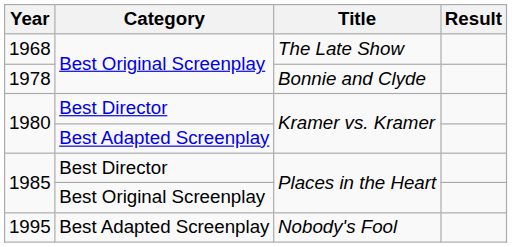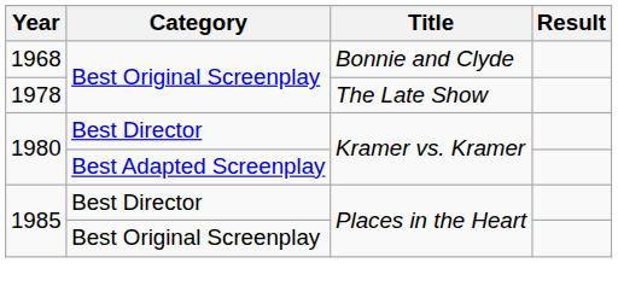 <table class="wikitable">
 <tr>
 <th>Year</th>
 <th>Category</th>
 <th>Title</th>
 <th>Result</th>
 </tr>
 <tr>
 <td>1968</td>
 <td rowspan=2><a href='#'>Best Original Screenplay</a></td>
-<td><em>The Late Show</em></td>
+<td><em>Bonnie and Clyde</em></td>
 <td></td>
 </tr>
 <tr>
 <td>1978</td>
-<td><em>Bonnie and Clyde</em></td>
+<td><em>The Late Show</em></td>
 <td></td>
 </tr>
 <tr>
 <td rowspan=2>1980</td>
 <td><a href='#'>Best Director</a></td>
 <td rowspan=2><em>Kramer vs. Kramer</em></td>
 <td></td>
 </tr>
 <tr>
 <td><a href='#'>Best Adapted Screenplay</a></td>
 <td></td>
 </tr>
 <tr>
 <td rowspan=2>1985</td>
 <td>Best Director</td>
 <td rowspan=2><em>Places in the Heart</em></td>
 <td></td>
 </tr>
 <tr>
 <td>Best Original Screenplay</td>
 <td></td>
 </tr>
-<tr>
-<td>1995</td>
-<td>Best Adapted Screenplay</td>
-<td><em>Nobody's Fool</em></td>
-<td></td>
-</tr>
 </table>
